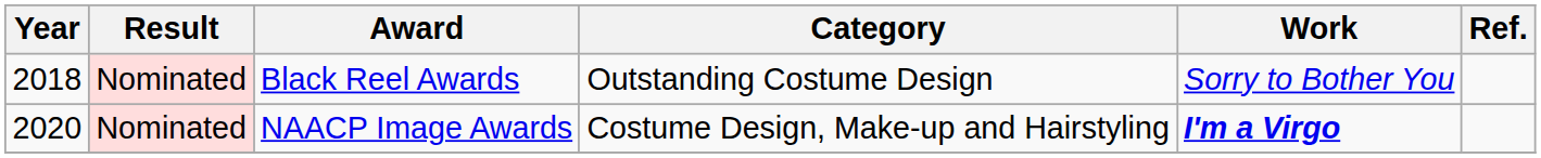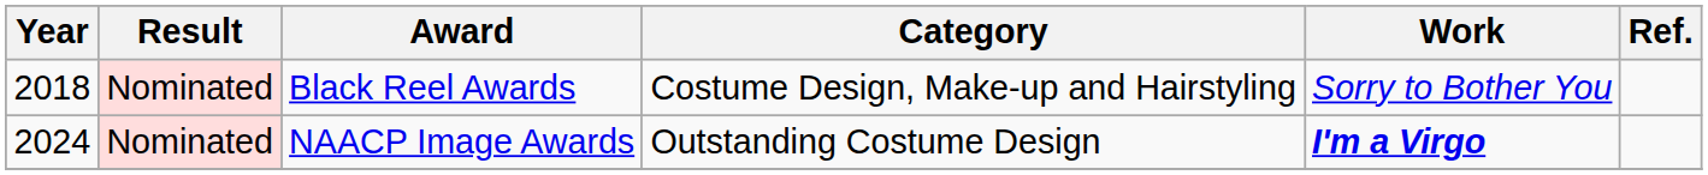 <table class="wikitable">
 <tr>
 <th>Year</th>
 <th>Result</th>
 <th>Award</th>
 <th>Category</th>
 <th>Work</th>
 <th>Ref.</th>
 </tr>
 <tr>
 <td>2018</td>
 <td style="background: #ffdddd">Nominated</td>
 <td><a href='#'>Black Reel Awards</a></td>
-<td>Outstanding Costume Design</td>
+<td>Costume Design, Make-up and Hairstyling</td>
 <td><em><a href='#'>Sorry to Bother You</a></em></td>
 <td></td>
 </tr>
 <tr>
-<td>2020</td>
+<td>2024</td>
 <td style="background: #ffdddd">Nominated</td>
 <td><a href='#'>NAACP Image Awards</a></td>
-<td>Costume Design, Make-up and Hairstyling</td>
+<td>Outstanding Costume Design</td>
 <td><strong><em><a href='#'>I'm a Virgo</a></em></strong></td>
 <td></td>
 </tr>
 <tr>
 </tr>
 </table>
